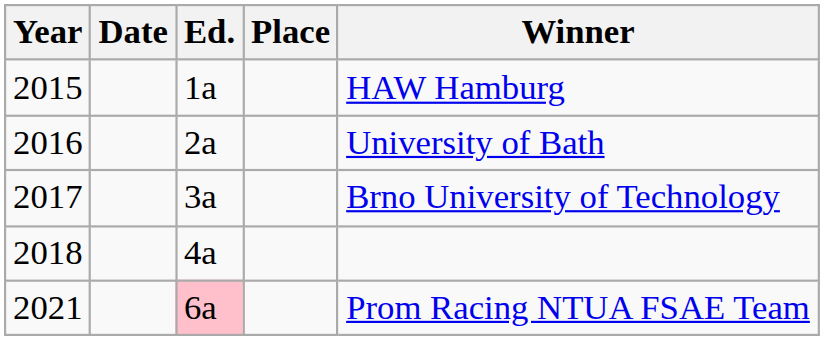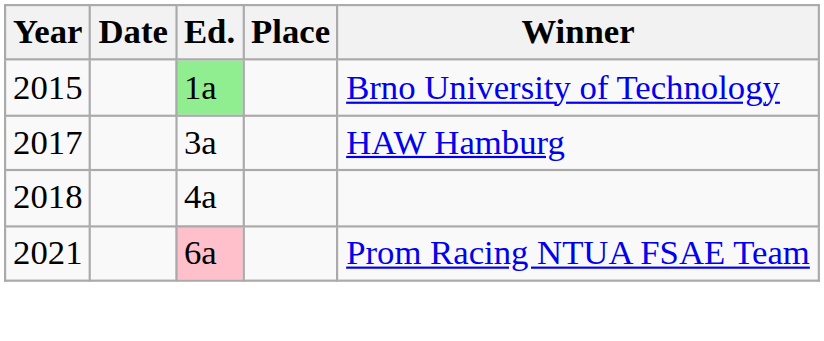 <table class="wikitable">
 <tr>
 <th>Year</th>
 <th>Date</th>
 <th>Ed.</th>
 <th>Place</th>
 <th>Winner</th>
 </tr>
 <tr>
 <td>2015</td>
 <td></td>
-<td>1a</td>
+<td style="background: lightgreen;">1a</td>
 <td></td>
-<td><a href='#'>HAW Hamburg</a></td>
-</tr>
-<tr>
-<td>2016</td>
-<td></td>
-<td>2a</td>
-<td></td>
-<td> <a href='#'>University of Bath</a></td>
+<td> <a href='#'>Brno University of Technology</a></td>
 </tr>
 <tr>
 <td>2017</td>
 <td></td>
 <td>3a</td>
 <td></td>
-<td> <a href='#'>Brno University of Technology</a></td>
+<td><a href='#'>HAW Hamburg</a></td>
 </tr>
 <tr>
 <td>2018</td>
 <td></td>
 <td>4a</td>
 <td></td>
 <td></td>
 </tr>
 <tr>
 <td>2021</td>
 <td></td>
 <td style="background: pink;">6a</td>
 <td></td>
 <td> <a href='#'>Prom Racing NTUA FSAE Team</a></td>
 </tr>
 </table>
